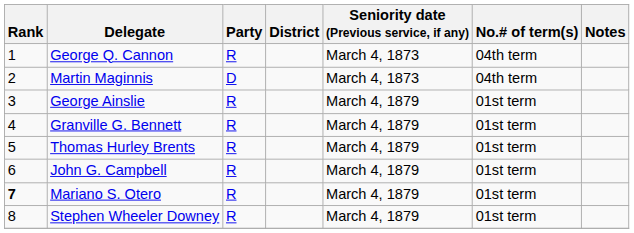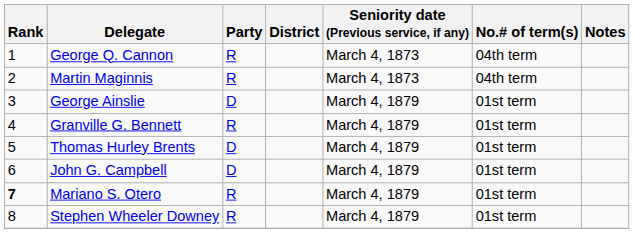 <table class="wikitable sortable">
 <tr valign=bottom>
 <th>Rank</th>
 <th>Delegate</th>
 <th>Party</th>
 <th>District</th>
 <th>Seniority date<br><small>(Previous service, if any)</small><br></th>
 <th>No.# of term(s)</th>
 <th>Notes</th>
 </tr>
 <tr>
 <td>1</td>
 <td><a href='#'>George Q. Cannon</a></td>
 <td><a href='#'>R</a></td>
 <td></td>
 <td>March 4, 1873</td>
 <td>04th term</td>
 <td></td>
 </tr>
 <tr>
 <td>2</td>
 <td><a href='#'>Martin Maginnis</a></td>
-<td><a href='#'>D</a></td>
+<td><a href='#'>R</a></td>
 <td></td>
 <td>March 4, 1873</td>
 <td>04th term</td>
 <td></td>
 </tr>
 <tr>
 <td>3</td>
 <td><a href='#'>George Ainslie</a></td>
-<td><a href='#'>R</a></td>
+<td><a href='#'>D</a></td>
 <td></td>
 <td>March 4, 1879</td>
 <td>01st term</td>
 <td></td>
 </tr>
 <tr>
 <td>4</td>
 <td><a href='#'>Granville G. Bennett</a></td>
 <td><a href='#'>R</a></td>
 <td></td>
 <td>March 4, 1879</td>
 <td>01st term</td>
 <td></td>
 </tr>
 <tr>
 <td>5</td>
 <td><a href='#'>Thomas Hurley Brents</a></td>
-<td><a href='#'>R</a></td>
+<td><a href='#'>D</a></td>
 <td></td>
 <td>March 4, 1879</td>
 <td>01st term</td>
 <td></td>
 </tr>
 <tr>
 <td>6</td>
 <td><a href='#'>John G. Campbell</a></td>
-<td><a href='#'>R</a></td>
+<td><a href='#'>D</a></td>
 <td></td>
 <td>March 4, 1879</td>
 <td>01st term</td>
 <td></td>
 </tr>
 <tr>
 <td><strong>7</strong></td>
 <td><a href='#'>Mariano S. Otero</a></td>
 <td><a href='#'>R</a></td>
 <td></td>
 <td>March 4, 1879</td>
 <td>01st term</td>
 <td></td>
 </tr>
 <tr>
 <td>8</td>
 <td><a href='#'>Stephen Wheeler Downey</a></td>
 <td><a href='#'>R</a></td>
 <td></td>
 <td>March 4, 1879</td>
 <td>01st term</td>
 <td></td>
 </tr>
 <tr>
 </tr>
 </table>
